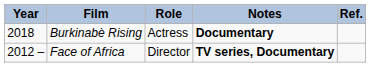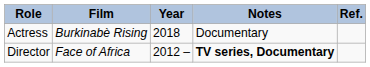 <table class="wikitable">
 <tr>
+<th style="background:#B0C4DE;">Role</th>
+<th style="background:#B0C4DE;">Film</th>
 <th style="background:#B0C4DE;">Year</th>
-<th style="background:#B0C4DE;">Film</th>
-<th style="background:#B0C4DE;">Role</th>
 <th style="background:#B0C4DE;">Notes</th>
 <th style="background:#B0C4DE;">Ref.</th>
 </tr>
 <tr>
+<td>Actress</td>
+<td><em>Burkinabè Rising</em></td>
 <td>2018</td>
-<td><em>Burkinabè Rising</em></td>
-<td>Actress</td>
-<td><strong>Documentary</strong></td>
+<td>Documentary</td>
 <td></td>
 </tr>
 <tr>
+<td>Director</td>
+<td><em>Face of Africa</em></td>
 <td>2012 –</td>
-<td><em>Face of Africa</em></td>
-<td>Director</td>
 <td><strong>TV series, Documentary</strong></td>
 <td></td>
 </tr>
 </table>
